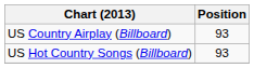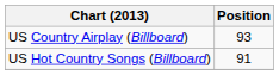 <table class="wikitable sortable">
 <tr>
 <th scope="col">Chart (2013)</th>
 <th scope="col">Position</th>
 </tr>
 <tr>
 <td>US <a href='#'>Country Airplay</a> (<em><a href='#'>Billboard</a></em>)</td>
 <td align="center">93</td>
 </tr>
 <tr>
 <td>US <a href='#'>Hot Country Songs</a> (<em><a href='#'>Billboard</a></em>)</td>
-<td align="center">93</td>
+<td align="center">91</td>
 </tr>
 <tr>
 </tr>
 </table>
